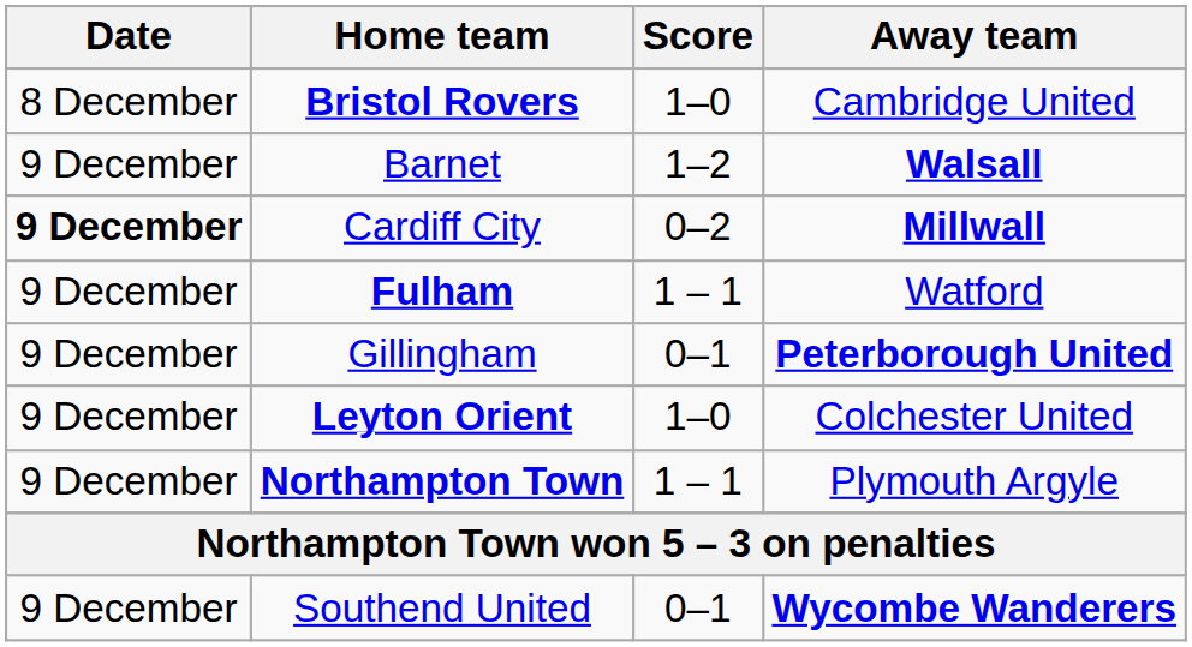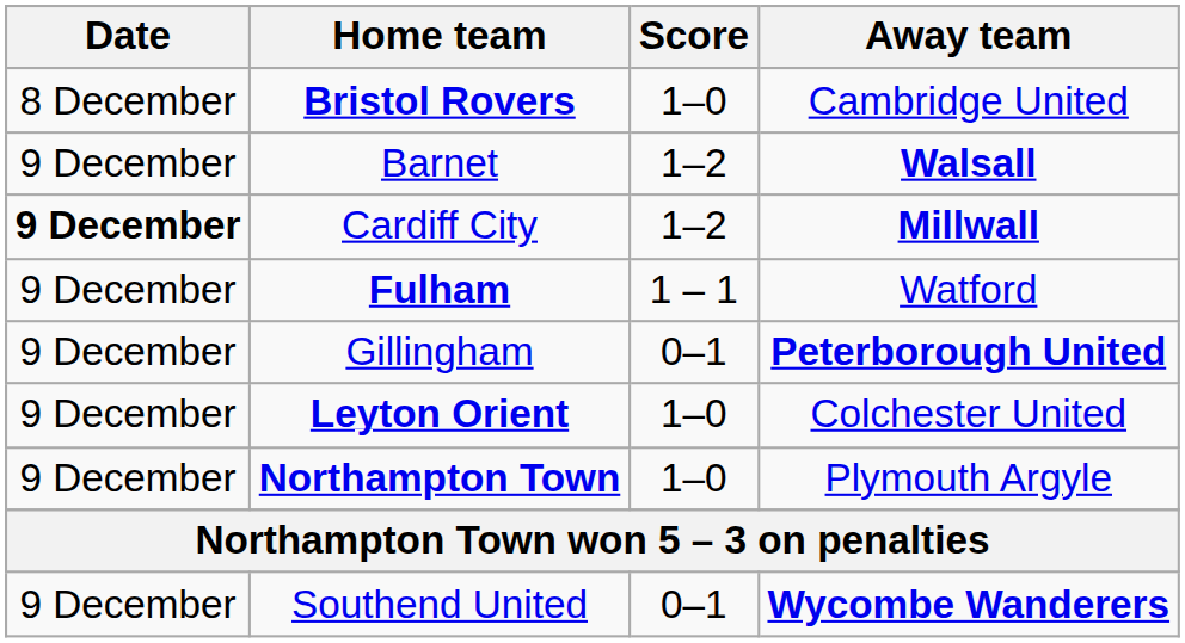 <table class="wikitable" style="text-align: center">
 <tr>
 <th>Date</th>
 <th>Home team</th>
 <th>Score</th>
 <th>Away team</th>
 </tr>
 <tr>
 <td>8 December</td>
 <td><strong><a href='#'>Bristol Rovers</a></strong></td>
 <td>1–0</td>
 <td><a href='#'>Cambridge United</a></td>
 </tr>
 <tr>
 <td>9 December</td>
 <td><a href='#'>Barnet</a></td>
 <td>1–2</td>
 <td><strong><a href='#'>Walsall</a></strong></td>
 </tr>
 <tr>
 <td><strong>9 December</strong></td>
 <td><a href='#'>Cardiff City</a></td>
-<td>0–2</td>
+<td>1–2</td>
 <td><strong><a href='#'>Millwall</a></strong></td>
 </tr>
 <tr>
 <td>9 December</td>
 <td><strong><a href='#'>Fulham</a></strong></td>
 <td>1 – 1</td>
 <td><a href='#'>Watford</a></td>
 </tr>
 <tr>
 <td>9 December</td>
 <td><a href='#'>Gillingham</a></td>
 <td>0–1</td>
 <td><strong><a href='#'>Peterborough United</a></strong></td>
 </tr>
 <tr>
 <td>9 December</td>
 <td><strong><a href='#'>Leyton Orient</a></strong></td>
 <td>1–0</td>
 <td><a href='#'>Colchester United</a></td>
 </tr>
 <tr>
 <td>9 December</td>
 <td><strong><a href='#'>Northampton Town</a></strong></td>
-<td>1 – 1</td>
+<td>1–0</td>
 <td><a href='#'>Plymouth Argyle</a></td>
 </tr>
 <tr>
 </tr>
 <tr>
 <th colspan="5">Northampton Town won 5 – 3 on penalties</th>
 </tr>
 <tr>
 <td>9 December</td>
 <td><a href='#'>Southend United</a></td>
 <td>0–1</td>
 <td><strong><a href='#'>Wycombe Wanderers</a></strong></td>
 </tr>
 </table>
